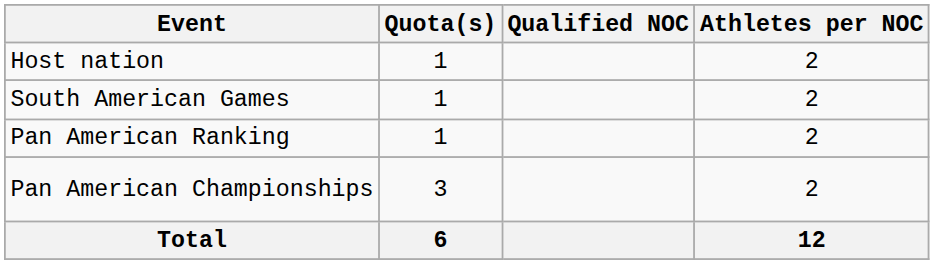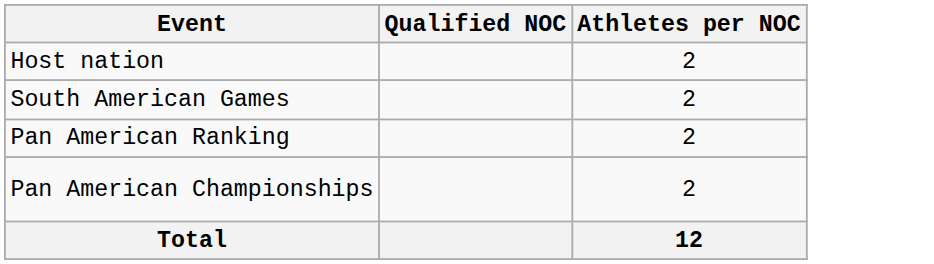 <table class="wikitable">
 <tr>
 <th>Event</th>
-<th>Quota(s)</th>
 <th>Qualified NOC</th>
 <th>Athletes per NOC</th>
 </tr>
 <tr>
 <td>Host nation</td>
-<td style="text-align:center;">1</td>
 <td></td>
 <td align=center>2</td>
 </tr>
 <tr>
 <td>South American Games</td>
-<td style="text-align:center;">1</td>
 <td></td>
 <td align=center>2</td>
 </tr>
 <tr>
 <td>Pan American Ranking</td>
-<td style="text-align:center;">1</td>
 <td></td>
 <td align=center>2</td>
 </tr>
 <tr>
 <td>Pan American Championships</td>
-<td style="text-align:center;">3</td>
 <td><br><br></td>
 <td align=center>2</td>
 </tr>
 <tr>
 <th>Total</th>
-<th>6</th>
 <th></th>
 <th>12</th>
 </tr>
 </table>
